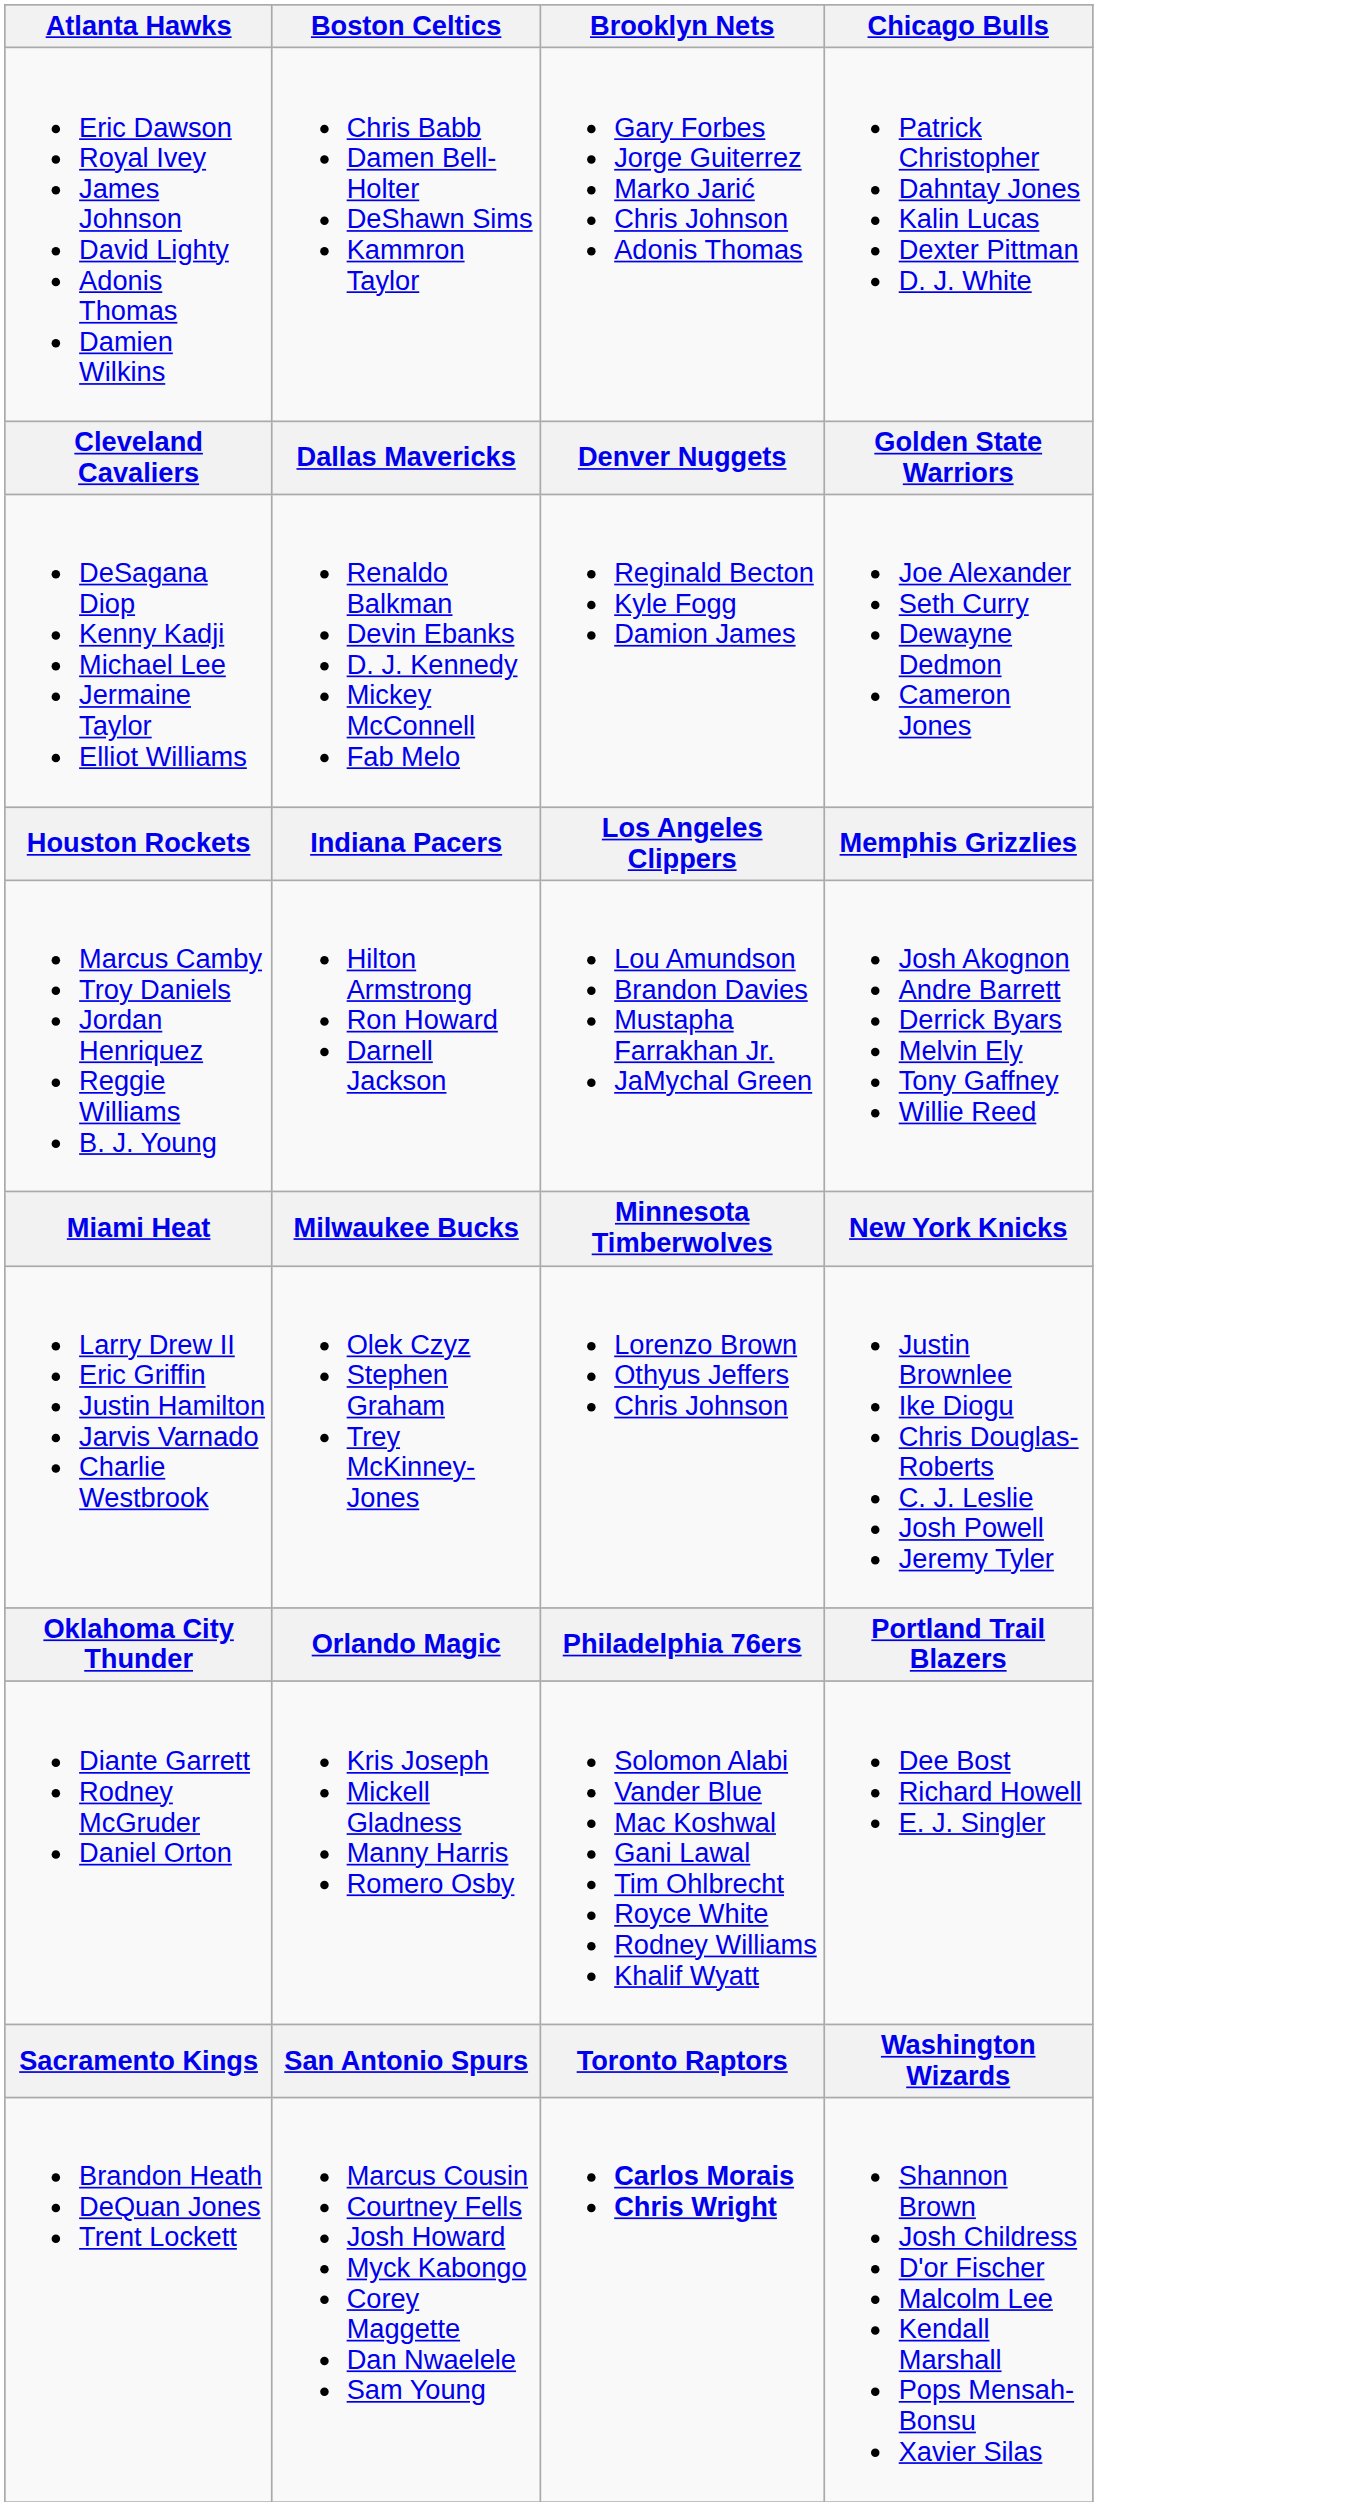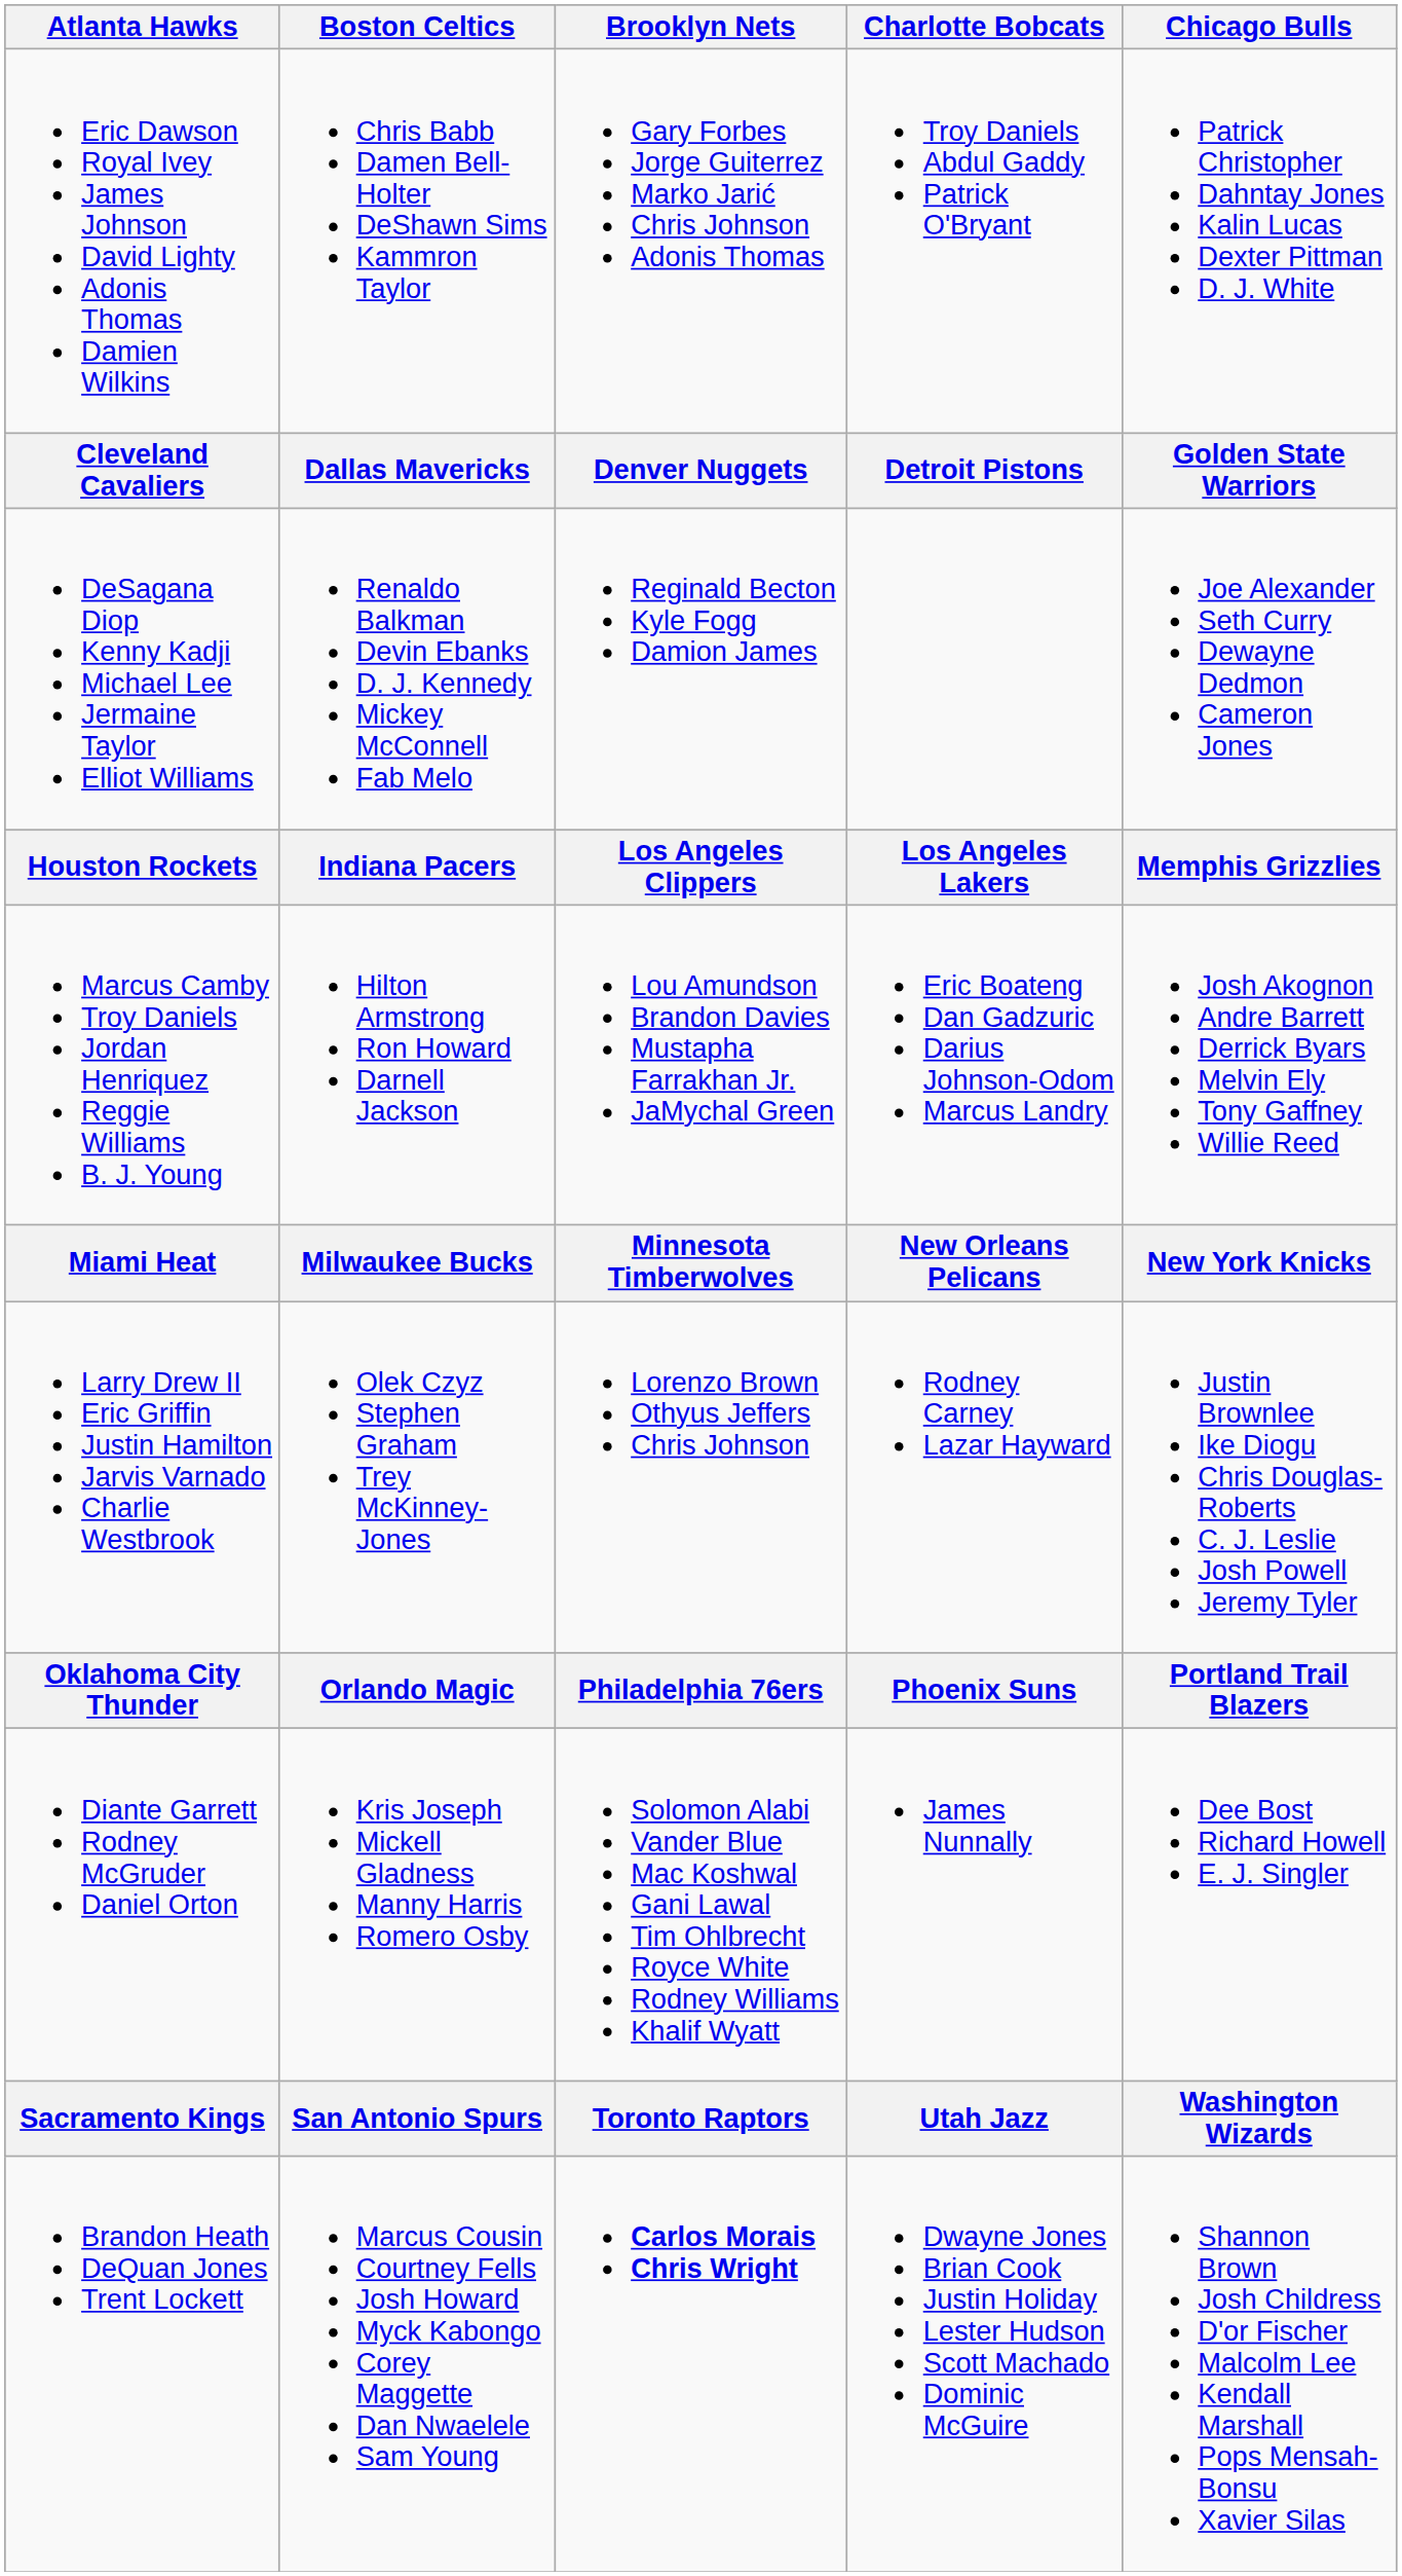 <table class="wikitable">
 <tr>
 <th style="width:150px"><a href='#'>Atlanta Hawks</a></th>
 <th style="width:150px"><a href='#'>Boston Celtics</a></th>
 <th style="width:160px"><a href='#'>Brooklyn Nets</a></th>
+<th style="width:150px"><a href='#'>Charlotte Bobcats</a></th>
 <th style="width:150px"><a href='#'>Chicago Bulls</a></th>
 </tr>
 <tr>
 <td valign=top><br><ul><li><a href='#'>Eric Dawson</a></li><li><a href='#'>Royal Ivey</a></li><li><a href='#'>James Johnson</a></li><li><a href='#'>David Lighty</a></li><li><a href='#'>Adonis Thomas</a></li><li><a href='#'>Damien Wilkins</a></li></ul></td>
 <td valign=top><br><ul><li><a href='#'>Chris Babb</a></li><li><a href='#'>Damen Bell-Holter</a></li><li><a href='#'>DeShawn Sims</a></li><li><a href='#'>Kammron Taylor</a></li></ul></td>
 <td valign=top><br><ul><li><a href='#'>Gary Forbes</a></li><li><a href='#'>Jorge Guiterrez</a></li><li><a href='#'>Marko Jarić</a></li><li><a href='#'>Chris Johnson</a></li><li><a href='#'>Adonis Thomas</a></li></ul></td>
+<td valign=top><br><ul><li><a href='#'>Troy Daniels</a></li><li><a href='#'>Abdul Gaddy</a></li><li><a href='#'>Patrick O'Bryant</a></li></ul></td>
 <td valign=top><br><ul><li><a href='#'>Patrick Christopher</a></li><li><a href='#'>Dahntay Jones</a></li><li><a href='#'>Kalin Lucas</a></li><li><a href='#'>Dexter Pittman</a></li><li><a href='#'>D. J. White</a></li></ul></td>
 </tr>
 <tr>
 <th style="width:150px"><a href='#'>Cleveland Cavaliers</a></th>
 <th style="width:150px"><a href='#'>Dallas Mavericks</a></th>
 <th style="width:160px"><a href='#'>Denver Nuggets</a></th>
+<th style="width:150px"><a href='#'>Detroit Pistons</a></th>
 <th style="width:150px"><a href='#'>Golden State Warriors</a></th>
 </tr>
 <tr>
 <td valign=top><br><ul><li><a href='#'>DeSagana Diop</a></li><li><a href='#'>Kenny Kadji</a></li><li><a href='#'>Michael Lee</a></li><li><a href='#'>Jermaine Taylor</a></li><li><a href='#'>Elliot Williams</a></li></ul></td>
 <td valign=top><br><ul><li><a href='#'>Renaldo Balkman</a></li><li><a href='#'>Devin Ebanks</a></li><li><a href='#'>D. J. Kennedy</a></li><li><a href='#'>Mickey McConnell</a></li><li><a href='#'>Fab Melo</a></li></ul></td>
 <td valign=top><br><ul><li><a href='#'>Reginald Becton</a></li><li><a href='#'>Kyle Fogg</a></li><li><a href='#'>Damion James</a></li></ul></td>
+<td valign=top></td>
 <td valign=top><br><ul><li><a href='#'>Joe Alexander</a></li><li><a href='#'>Seth Curry</a></li><li><a href='#'>Dewayne Dedmon</a></li><li><a href='#'>Cameron Jones</a></li></ul></td>
 </tr>
 <tr>
 <th style="width:150px"><a href='#'>Houston Rockets</a></th>
 <th style="width:150px"><a href='#'>Indiana Pacers</a></th>
 <th style="width:160px"><a href='#'>Los Angeles Clippers</a></th>
+<th style="width:150px"><a href='#'>Los Angeles Lakers</a></th>
 <th style="width:150px"><a href='#'>Memphis Grizzlies</a></th>
 </tr>
 <tr>
 <td valign=top><br><ul><li><a href='#'>Marcus Camby</a></li><li><a href='#'>Troy Daniels</a></li><li><a href='#'>Jordan Henriquez</a></li><li><a href='#'>Reggie Williams</a></li><li><a href='#'>B. J. Young</a></li></ul></td>
 <td valign=top><br><ul><li><a href='#'>Hilton Armstrong</a></li><li><a href='#'>Ron Howard</a></li><li><a href='#'>Darnell Jackson</a></li></ul></td>
 <td valign=top><br><ul><li><a href='#'>Lou Amundson</a></li><li><a href='#'>Brandon Davies</a></li><li><a href='#'>Mustapha Farrakhan Jr.</a></li><li><a href='#'>JaMychal Green</a></li></ul></td>
+<td valign=top><br><ul><li><a href='#'>Eric Boateng</a></li><li><a href='#'>Dan Gadzuric</a></li><li><a href='#'>Darius Johnson-Odom</a></li><li><a href='#'>Marcus Landry</a></li></ul></td>
 <td valign=top><br><ul><li><a href='#'>Josh Akognon</a></li><li><a href='#'>Andre Barrett</a></li><li><a href='#'>Derrick Byars</a></li><li><a href='#'>Melvin Ely</a></li><li><a href='#'>Tony Gaffney</a></li><li><a href='#'>Willie Reed</a></li></ul></td>
 </tr>
 <tr>
 <th style="width:150px"><a href='#'>Miami Heat</a></th>
 <th style="width:150px"><a href='#'>Milwaukee Bucks</a></th>
 <th style="width:160px"><a href='#'>Minnesota Timberwolves</a></th>
+<th style="width:150px"><a href='#'>New Orleans Pelicans</a></th>
 <th style="width:120px"><a href='#'>New York Knicks</a></th>
 </tr>
 <tr>
 <td valign=top><br><ul><li><a href='#'>Larry Drew II</a></li><li><a href='#'>Eric Griffin</a></li><li><a href='#'>Justin Hamilton</a></li><li><a href='#'>Jarvis Varnado</a></li><li><a href='#'>Charlie Westbrook</a></li></ul></td>
 <td valign=top><br><ul><li><a href='#'>Olek Czyz</a></li><li><a href='#'>Stephen Graham</a></li><li><a href='#'>Trey McKinney-Jones</a></li></ul></td>
 <td valign=top><br><ul><li><a href='#'>Lorenzo Brown</a></li><li><a href='#'>Othyus Jeffers</a></li><li><a href='#'>Chris Johnson</a></li></ul></td>
+<td valign=top><br><ul><li><a href='#'>Rodney Carney</a></li><li><a href='#'>Lazar Hayward</a></li></ul></td>
 <td valign=top><br><ul><li><a href='#'>Justin Brownlee</a></li><li><a href='#'>Ike Diogu</a></li><li><a href='#'>Chris Douglas-Roberts</a></li><li><a href='#'>C. J. Leslie</a></li><li><a href='#'>Josh Powell</a></li><li><a href='#'>Jeremy Tyler</a></li></ul></td>
 </tr>
 <tr>
 <th style="width:150px"><a href='#'>Oklahoma City Thunder</a></th>
 <th style="width:150px"><a href='#'>Orlando Magic</a></th>
 <th style="width:160px"><a href='#'>Philadelphia 76ers</a></th>
+<th style="width:150px"><a href='#'>Phoenix Suns</a></th>
 <th style="width:150px"><a href='#'>Portland Trail Blazers</a></th>
 </tr>
 <tr>
 <td valign=top><br><ul><li><a href='#'>Diante Garrett</a></li><li><a href='#'>Rodney McGruder</a></li><li><a href='#'>Daniel Orton</a></li></ul></td>
 <td valign=top><br><ul><li><a href='#'>Kris Joseph</a></li><li><a href='#'>Mickell Gladness</a></li><li><a href='#'>Manny Harris</a></li><li><a href='#'>Romero Osby</a></li></ul></td>
 <td valign=top><br><ul><li><a href='#'>Solomon Alabi</a></li><li><a href='#'>Vander Blue</a></li><li><a href='#'>Mac Koshwal</a></li><li><a href='#'>Gani Lawal</a></li><li><a href='#'>Tim Ohlbrecht</a></li><li><a href='#'>Royce White</a></li><li><a href='#'>Rodney Williams</a></li><li><a href='#'>Khalif Wyatt</a></li></ul></td>
+<td valign=top><br><ul><li><a href='#'>James Nunnally</a></li></ul></td>
 <td valign=top><br><ul><li><a href='#'>Dee Bost</a></li><li><a href='#'>Richard Howell</a></li><li><a href='#'>E. J. Singler</a></li></ul></td>
 </tr>
 <tr>
 <th style="width:150px"><a href='#'>Sacramento Kings</a></th>
 <th style="width:150px"><a href='#'>San Antonio Spurs</a></th>
 <th style="width:160px"><a href='#'>Toronto Raptors</a></th>
+<th style="width:150px"><a href='#'>Utah Jazz</a></th>
 <th style="width:150px"><a href='#'>Washington Wizards</a></th>
 </tr>
 <tr>
 <td valign=top><br><ul><li><a href='#'>Brandon Heath</a></li><li><a href='#'>DeQuan Jones</a></li><li><a href='#'>Trent Lockett</a></li></ul></td>
 <td valign=top><br><ul><li><a href='#'>Marcus Cousin</a></li><li><a href='#'>Courtney Fells</a></li><li><a href='#'>Josh Howard</a></li><li><a href='#'>Myck Kabongo</a></li><li><a href='#'>Corey Maggette</a></li><li><a href='#'>Dan Nwaelele</a></li><li><a href='#'>Sam Young</a></li></ul></td>
 <td valign=top><strong><br><ul><li><a href='#'>Carlos Morais</a></li><li><a href='#'>Chris Wright</a></li></ul></strong></td>
+<td valign=top><br><ul><li><a href='#'>Dwayne Jones</a></li><li><a href='#'>Brian Cook</a></li><li><a href='#'>Justin Holiday</a></li><li><a href='#'>Lester Hudson</a></li><li><a href='#'>Scott Machado</a></li><li><a href='#'>Dominic McGuire</a></li></ul></td>
 <td valign=top><br><ul><li><a href='#'>Shannon Brown</a></li><li><a href='#'>Josh Childress</a></li><li><a href='#'>D'or Fischer</a></li><li><a href='#'>Malcolm Lee</a></li><li><a href='#'>Kendall Marshall</a></li><li><a href='#'>Pops Mensah-Bonsu</a></li><li><a href='#'>Xavier Silas</a></li></ul></td>
 </tr>
 </table>
